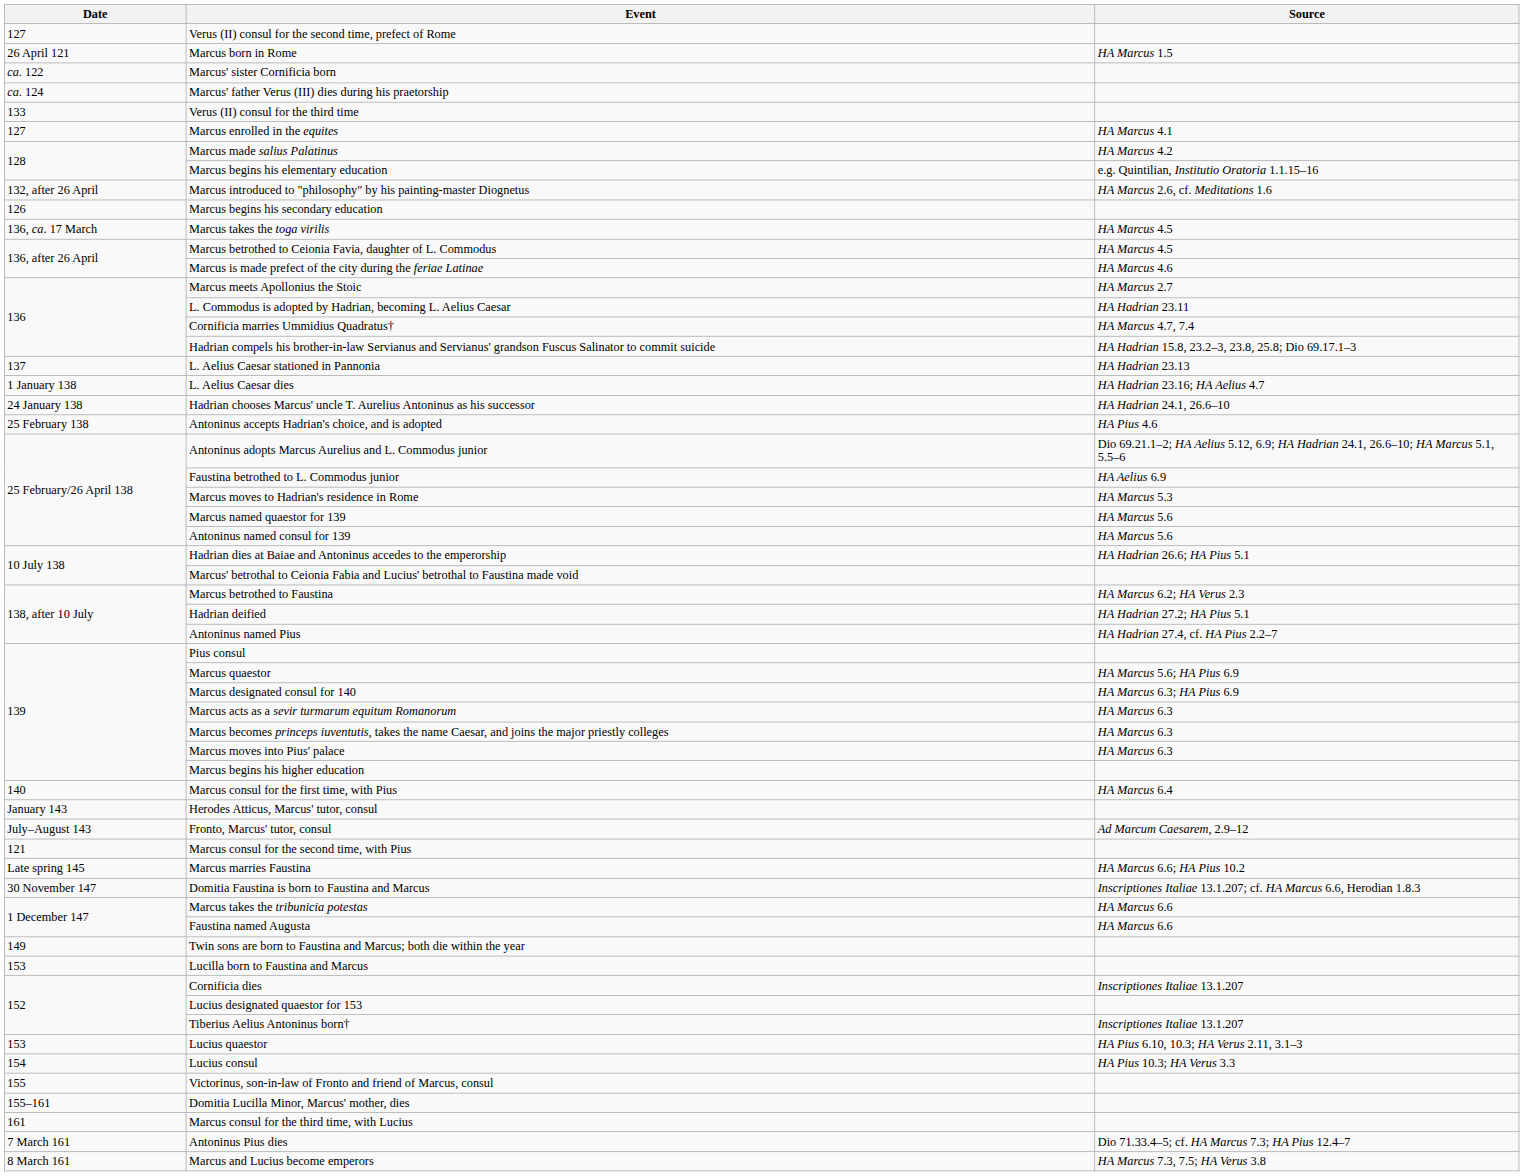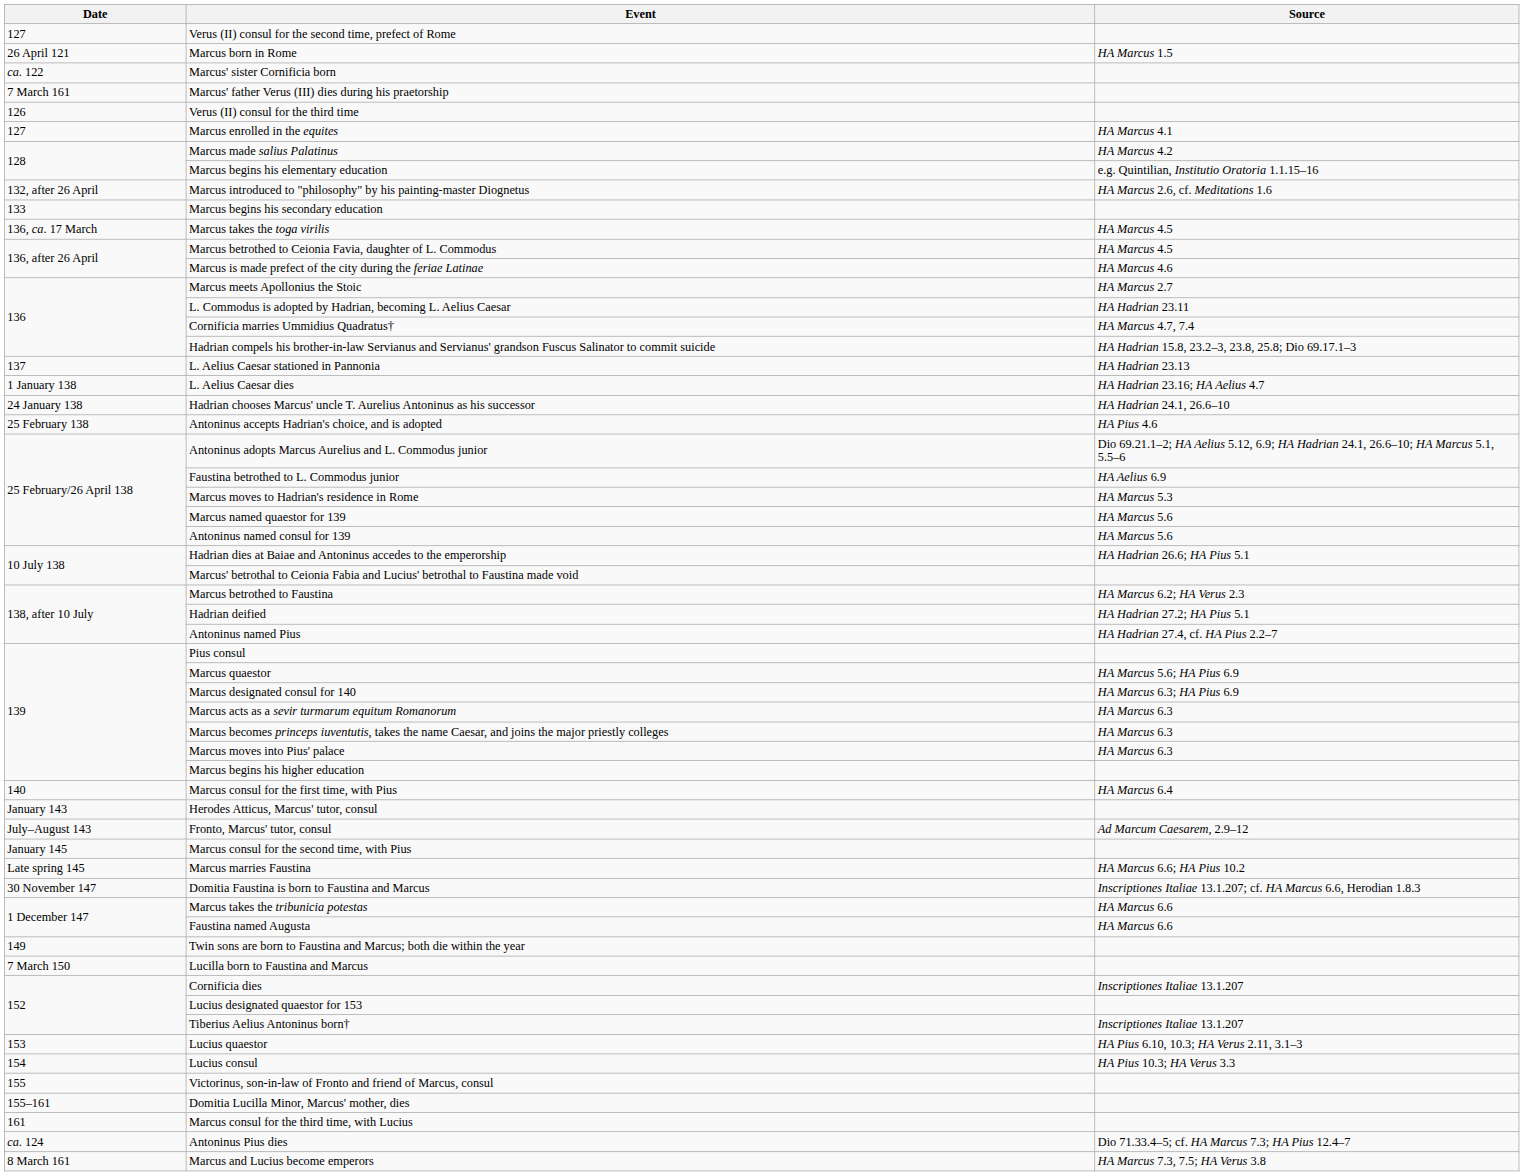 <table class="wikitable">
 <tr valign="top">
 <th>Date</th>
 <th width=60%>Event</th>
 <th width=28%>Source</th>
 </tr>
 <tr valign="top">
 <td>127</td>
 <td>Verus (II) consul for the second time, prefect of Rome</td>
 <td></td>
 </tr>
 <tr>
 <td>26 April 121</td>
 <td>Marcus born in Rome</td>
 <td><em>HA Marcus</em> 1.5</td>
 </tr>
 <tr>
 <td><em>ca</em>. 122</td>
 <td>Marcus' sister Cornificia born</td>
 <td></td>
 </tr>
 <tr>
-<td><em>ca</em>. 124</td>
+<td>7 March 161</td>
 <td>Marcus' father Verus (III) dies during his praetorship</td>
 <td></td>
 </tr>
 <tr>
-<td>133</td>
+<td>126</td>
 <td>Verus (II) consul for the third time</td>
 <td></td>
 </tr>
 <tr>
 <td>127</td>
 <td>Marcus enrolled in the <em>equites</em></td>
 <td><em>HA Marcus</em> 4.1</td>
 </tr>
 <tr>
 <td rowspan=2>128</td>
 <td>Marcus made <em>salius Palatinus</em></td>
 <td><em>HA Marcus</em> 4.2</td>
 </tr>
 <tr>
 <td>Marcus begins his elementary education</td>
 <td>e.g. Quintilian, <em>Institutio Oratoria</em> 1.1.15–16</td>
 </tr>
 <tr>
 <td>132, after 26 April</td>
 <td>Marcus introduced to "philosophy" by his painting-master Diognetus</td>
 <td><em>HA Marcus</em> 2.6, cf. <em>Meditations</em> 1.6</td>
 </tr>
 <tr>
-<td>126</td>
+<td>133</td>
 <td>Marcus begins his secondary education</td>
 <td></td>
 </tr>
 <tr>
 <td>136, <em>ca</em>. 17 March</td>
 <td>Marcus takes the <em>toga virilis</em></td>
 <td><em>HA Marcus</em> 4.5</td>
 </tr>
 <tr>
 <td rowspan=2>136, after 26 April</td>
 <td>Marcus betrothed to Ceionia Favia, daughter of L. Commodus</td>
 <td><em>HA Marcus</em> 4.5</td>
 </tr>
 <tr>
 <td>Marcus is made prefect of the city during the <em>feriae Latinae</em></td>
 <td><em>HA Marcus</em> 4.6</td>
 </tr>
 <tr>
 <td rowspan=4>136</td>
 <td>Marcus meets Apollonius the Stoic</td>
 <td><em>HA Marcus</em> 2.7</td>
 </tr>
 <tr>
 <td>L. Commodus is adopted by Hadrian, becoming L. Aelius Caesar</td>
 <td><em>HA Hadrian</em> 23.11</td>
 </tr>
 <tr>
 <td>Cornificia marries Ummidius Quadratus†</td>
 <td><em>HA Marcus</em> 4.7, 7.4</td>
 </tr>
 <tr>
 <td>Hadrian compels his brother-in-law Servianus and Servianus' grandson Fuscus Salinator to commit suicide</td>
 <td><em>HA Hadrian</em> 15.8, 23.2–3, 23.8, 25.8; Dio 69.17.1–3</td>
 </tr>
 <tr>
 <td>137</td>
 <td>L. Aelius Caesar stationed in Pannonia</td>
 <td><em>HA Hadrian</em> 23.13</td>
 </tr>
 <tr>
 <td>1 January 138</td>
 <td>L. Aelius Caesar dies</td>
 <td><em>HA Hadrian</em> 23.16; <em>HA Aelius</em> 4.7</td>
 </tr>
 <tr>
 <td>24 January 138</td>
 <td>Hadrian chooses Marcus' uncle T. Aurelius Antoninus as his successor</td>
 <td><em>HA Hadrian</em> 24.1, 26.6–10</td>
 </tr>
 <tr>
 <td>25 February 138</td>
 <td>Antoninus accepts Hadrian's choice, and is adopted</td>
 <td><em>HA Pius</em> 4.6</td>
 </tr>
 <tr>
 <td rowspan=5>25 February/26 April 138</td>
 <td>Antoninus adopts Marcus Aurelius and L. Commodus junior</td>
 <td>Dio 69.21.1–2; <em>HA Aelius</em> 5.12, 6.9; <em>HA Hadrian</em> 24.1, 26.6–10; <em>HA Marcus</em> 5.1, 5.5–6</td>
 </tr>
 <tr>
 <td>Faustina betrothed to L. Commodus junior</td>
 <td><em>HA Aelius</em> 6.9</td>
 </tr>
 <tr>
 <td>Marcus moves to Hadrian's residence in Rome</td>
 <td><em>HA Marcus</em> 5.3</td>
 </tr>
 <tr>
 <td>Marcus named quaestor for 139</td>
 <td><em>HA Marcus</em> 5.6</td>
 </tr>
 <tr>
 <td>Antoninus named consul for 139</td>
 <td><em>HA Marcus</em> 5.6</td>
 </tr>
 <tr>
 <td rowspan=2>10 July 138</td>
 <td>Hadrian dies at Baiae and Antoninus accedes to the emperorship</td>
 <td><em>HA Hadrian</em> 26.6; <em>HA Pius</em> 5.1</td>
 </tr>
 <tr>
 <td>Marcus' betrothal to Ceionia Fabia and Lucius' betrothal to Faustina made void</td>
 <td></td>
 </tr>
 <tr>
 <td rowspan=3>138, after 10 July</td>
 <td>Marcus betrothed to Faustina</td>
 <td><em>HA Marcus</em> 6.2; <em>HA Verus</em> 2.3</td>
 </tr>
 <tr>
 <td>Hadrian deified</td>
 <td><em>HA Hadrian</em> 27.2; <em>HA Pius</em> 5.1</td>
 </tr>
 <tr>
 <td>Antoninus named Pius</td>
 <td><em>HA Hadrian</em> 27.4, cf. <em>HA Pius</em> 2.2–7</td>
 </tr>
 <tr>
 <td rowspan=7>139</td>
 <td>Pius consul</td>
 <td></td>
 </tr>
 <tr>
 <td>Marcus quaestor</td>
 <td><em>HA Marcus</em> 5.6; <em>HA Pius</em> 6.9</td>
 </tr>
 <tr>
 <td>Marcus designated consul for 140</td>
 <td><em>HA Marcus</em> 6.3; <em>HA Pius</em> 6.9</td>
 </tr>
 <tr>
 <td>Marcus acts as a <em>sevir turmarum equitum Romanorum</em></td>
 <td><em>HA Marcus</em> 6.3</td>
 </tr>
 <tr>
 <td>Marcus becomes <em>princeps iuventutis</em>, takes the name Caesar, and joins the major priestly colleges</td>
 <td><em>HA Marcus</em> 6.3</td>
 </tr>
 <tr>
 <td>Marcus moves into Pius' palace</td>
 <td><em>HA Marcus</em> 6.3</td>
 </tr>
 <tr>
 <td>Marcus begins his higher education</td>
 <td></td>
 </tr>
 <tr>
 <td>140</td>
 <td>Marcus consul for the first time, with Pius</td>
 <td><em>HA Marcus</em> 6.4</td>
 </tr>
 <tr>
 <td>January 143</td>
 <td>Herodes Atticus, Marcus' tutor, consul</td>
 <td></td>
 </tr>
 <tr>
 <td>July–August 143</td>
 <td>Fronto, Marcus' tutor, consul</td>
 <td><em>Ad Marcum Caesarem</em>, 2.9–12</td>
 </tr>
 <tr>
-<td>121</td>
+<td>January 145</td>
 <td>Marcus consul for the second time, with Pius</td>
 <td></td>
 </tr>
 <tr>
 <td>Late spring 145</td>
 <td>Marcus marries Faustina</td>
 <td><em>HA Marcus</em> 6.6; <em>HA Pius</em> 10.2</td>
 </tr>
 <tr>
 <td>30 November 147</td>
 <td>Domitia Faustina is born to Faustina and Marcus</td>
 <td><em>Inscriptiones Italiae</em> 13.1.207; cf. <em>HA Marcus</em> 6.6, Herodian 1.8.3</td>
 </tr>
 <tr>
 <td rowspan=2>1 December 147</td>
 <td>Marcus takes the <em>tribunicia potestas</em></td>
 <td><em>HA Marcus</em> 6.6</td>
 </tr>
 <tr>
 <td>Faustina named Augusta</td>
 <td><em>HA Marcus</em> 6.6</td>
 </tr>
 <tr>
 <td>149</td>
 <td>Twin sons are born to Faustina and Marcus; both die within the year</td>
 <td></td>
 </tr>
 <tr>
-<td>153</td>
+<td>7 March 150</td>
 <td>Lucilla born to Faustina and Marcus</td>
 <td></td>
 </tr>
 <tr>
 <td rowspan=3>152</td>
 <td>Cornificia dies</td>
 <td><em>Inscriptiones Italiae</em> 13.1.207</td>
 </tr>
 <tr>
 <td>Lucius designated quaestor for 153</td>
 <td></td>
 </tr>
 <tr>
 <td>Tiberius Aelius Antoninus born†</td>
 <td><em>Inscriptiones Italiae</em> 13.1.207</td>
 </tr>
 <tr>
 <td>153</td>
 <td>Lucius quaestor</td>
 <td><em>HA Pius</em> 6.10, 10.3; <em>HA Verus</em> 2.11, 3.1–3</td>
 </tr>
 <tr>
 <td>154</td>
 <td>Lucius consul</td>
 <td><em>HA Pius</em> 10.3; <em>HA Verus</em> 3.3</td>
 </tr>
 <tr>
 <td>155</td>
 <td>Victorinus, son-in-law of Fronto and friend of Marcus, consul</td>
 <td></td>
 </tr>
 <tr>
 <td>155–161</td>
 <td>Domitia Lucilla Minor, Marcus' mother, dies</td>
 <td></td>
 </tr>
 <tr>
 <td>161</td>
 <td>Marcus consul for the third time, with Lucius</td>
 <td></td>
 </tr>
 <tr>
-<td>7 March 161</td>
+<td><em>ca</em>. 124</td>
 <td>Antoninus Pius dies</td>
 <td>Dio 71.33.4–5; cf. <em>HA Marcus</em> 7.3; <em>HA Pius</em> 12.4–7</td>
 </tr>
 <tr>
 <td>8 March 161</td>
 <td>Marcus and Lucius become emperors</td>
 <td><em>HA Marcus</em> 7.3, 7.5; <em>HA Verus</em> 3.8</td>
 </tr>
 </table>
